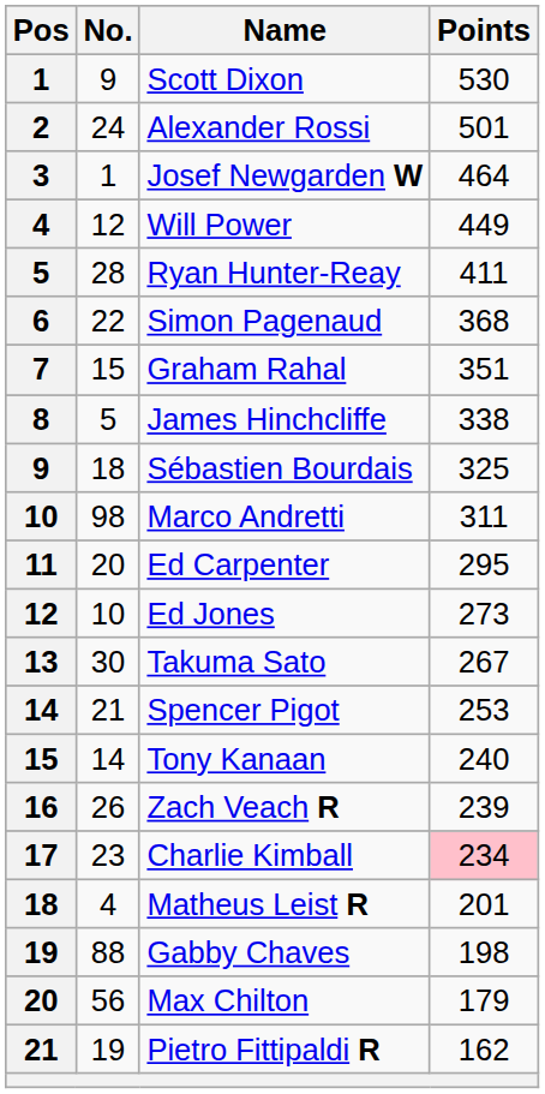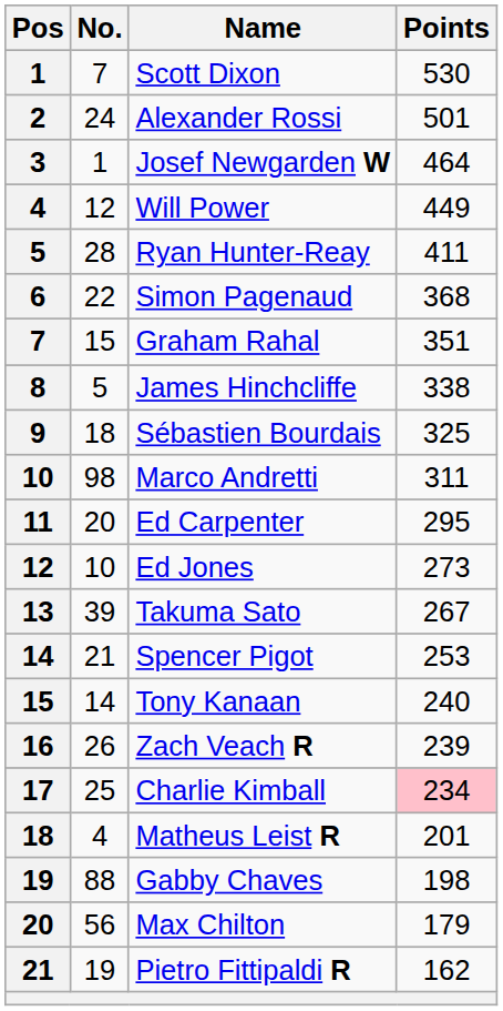 <table class="wikitable sortable" style="text-align:center; font-size: 95%;">
 <tr>
 <th>Pos</th>
 <th>No.</th>
 <th>Name</th>
 <th>Points</th>
 </tr>
 <tr>
 <th scope="row">1</th>
-<td>9</td>
+<td>7</td>
 <td align="left"> <a href='#'>Scott Dixon</a></td>
 <td>530</td>
 </tr>
 <tr>
 <th scope="row">2</th>
 <td>24</td>
 <td align="left"> <a href='#'>Alexander Rossi</a></td>
 <td>501</td>
 </tr>
 <tr>
 <th scope="row">3</th>
 <td>1</td>
 <td align="left"> <a href='#'>Josef Newgarden</a> <strong><span>W</span></strong></td>
 <td>464</td>
 </tr>
 <tr>
 <th scope="row">4</th>
 <td>12</td>
 <td align="left"> <a href='#'>Will Power</a></td>
 <td>449</td>
 </tr>
 <tr>
 <th scope="row">5</th>
 <td>28</td>
 <td align="left"> <a href='#'>Ryan Hunter-Reay</a></td>
 <td>411</td>
 </tr>
 <tr>
 <th scope="row">6</th>
 <td>22</td>
 <td align="left"> <a href='#'>Simon Pagenaud</a></td>
 <td>368</td>
 </tr>
 <tr>
 <th>7</th>
 <td>15</td>
 <td align="left"> <a href='#'>Graham Rahal</a></td>
 <td>351</td>
 </tr>
 <tr>
 <th scope="row">8</th>
 <td>5</td>
 <td align="left"> <a href='#'>James Hinchcliffe</a></td>
 <td>338</td>
 </tr>
 <tr>
 <th scope="row">9</th>
 <td>18</td>
 <td align="left"> <a href='#'>Sébastien Bourdais</a></td>
 <td>325</td>
 </tr>
 <tr>
 <th scope="row">10</th>
 <td>98</td>
 <td align="left"> <a href='#'>Marco Andretti</a></td>
 <td>311</td>
 </tr>
 <tr>
 <th scope="row">11</th>
 <td>20</td>
 <td align="left"> <a href='#'>Ed Carpenter</a></td>
 <td>295</td>
 </tr>
 <tr>
 <th scope="row">12</th>
 <td>10</td>
 <td align="left"> <a href='#'>Ed Jones</a></td>
 <td>273</td>
 </tr>
 <tr>
 <th scope="row">13</th>
-<td>30</td>
+<td>39</td>
 <td align="left"> <a href='#'>Takuma Sato</a></td>
 <td>267</td>
 </tr>
 <tr>
 <th scope="row">14</th>
 <td>21</td>
 <td align="left"> <a href='#'>Spencer Pigot</a></td>
 <td>253</td>
 </tr>
 <tr>
 <th scope="row">15</th>
 <td>14</td>
 <td align="left"> <a href='#'>Tony Kanaan</a></td>
 <td>240</td>
 </tr>
 <tr>
 <th scope="row">16</th>
 <td>26</td>
 <td align="left"> <a href='#'>Zach Veach</a> <strong><span>R</span></strong></td>
 <td>239</td>
 </tr>
 <tr>
 <th scope="row">17</th>
-<td>23</td>
+<td>25</td>
 <td align="left"> <a href='#'>Charlie Kimball</a></td>
 <td style="background: pink;">234</td>
 </tr>
 <tr>
 <th scope="row">18</th>
 <td>4</td>
 <td align="left"> <a href='#'>Matheus Leist</a> <strong><span>R</span></strong></td>
 <td>201</td>
 </tr>
 <tr>
 <th scope="row">19</th>
 <td>88</td>
 <td align="left"> <a href='#'>Gabby Chaves</a></td>
 <td>198</td>
 </tr>
 <tr>
 <th scope="row">20</th>
 <td>56</td>
 <td align="left"> <a href='#'>Max Chilton</a></td>
 <td>179</td>
 </tr>
 <tr>
 <th scope="row">21</th>
 <td>19</td>
 <td align="left"> <a href='#'>Pietro Fittipaldi</a> <strong><span>R</span></strong></td>
 <td>162</td>
 </tr>
 <tr>
 <th colspan="4"></th>
 </tr>
 </table>
